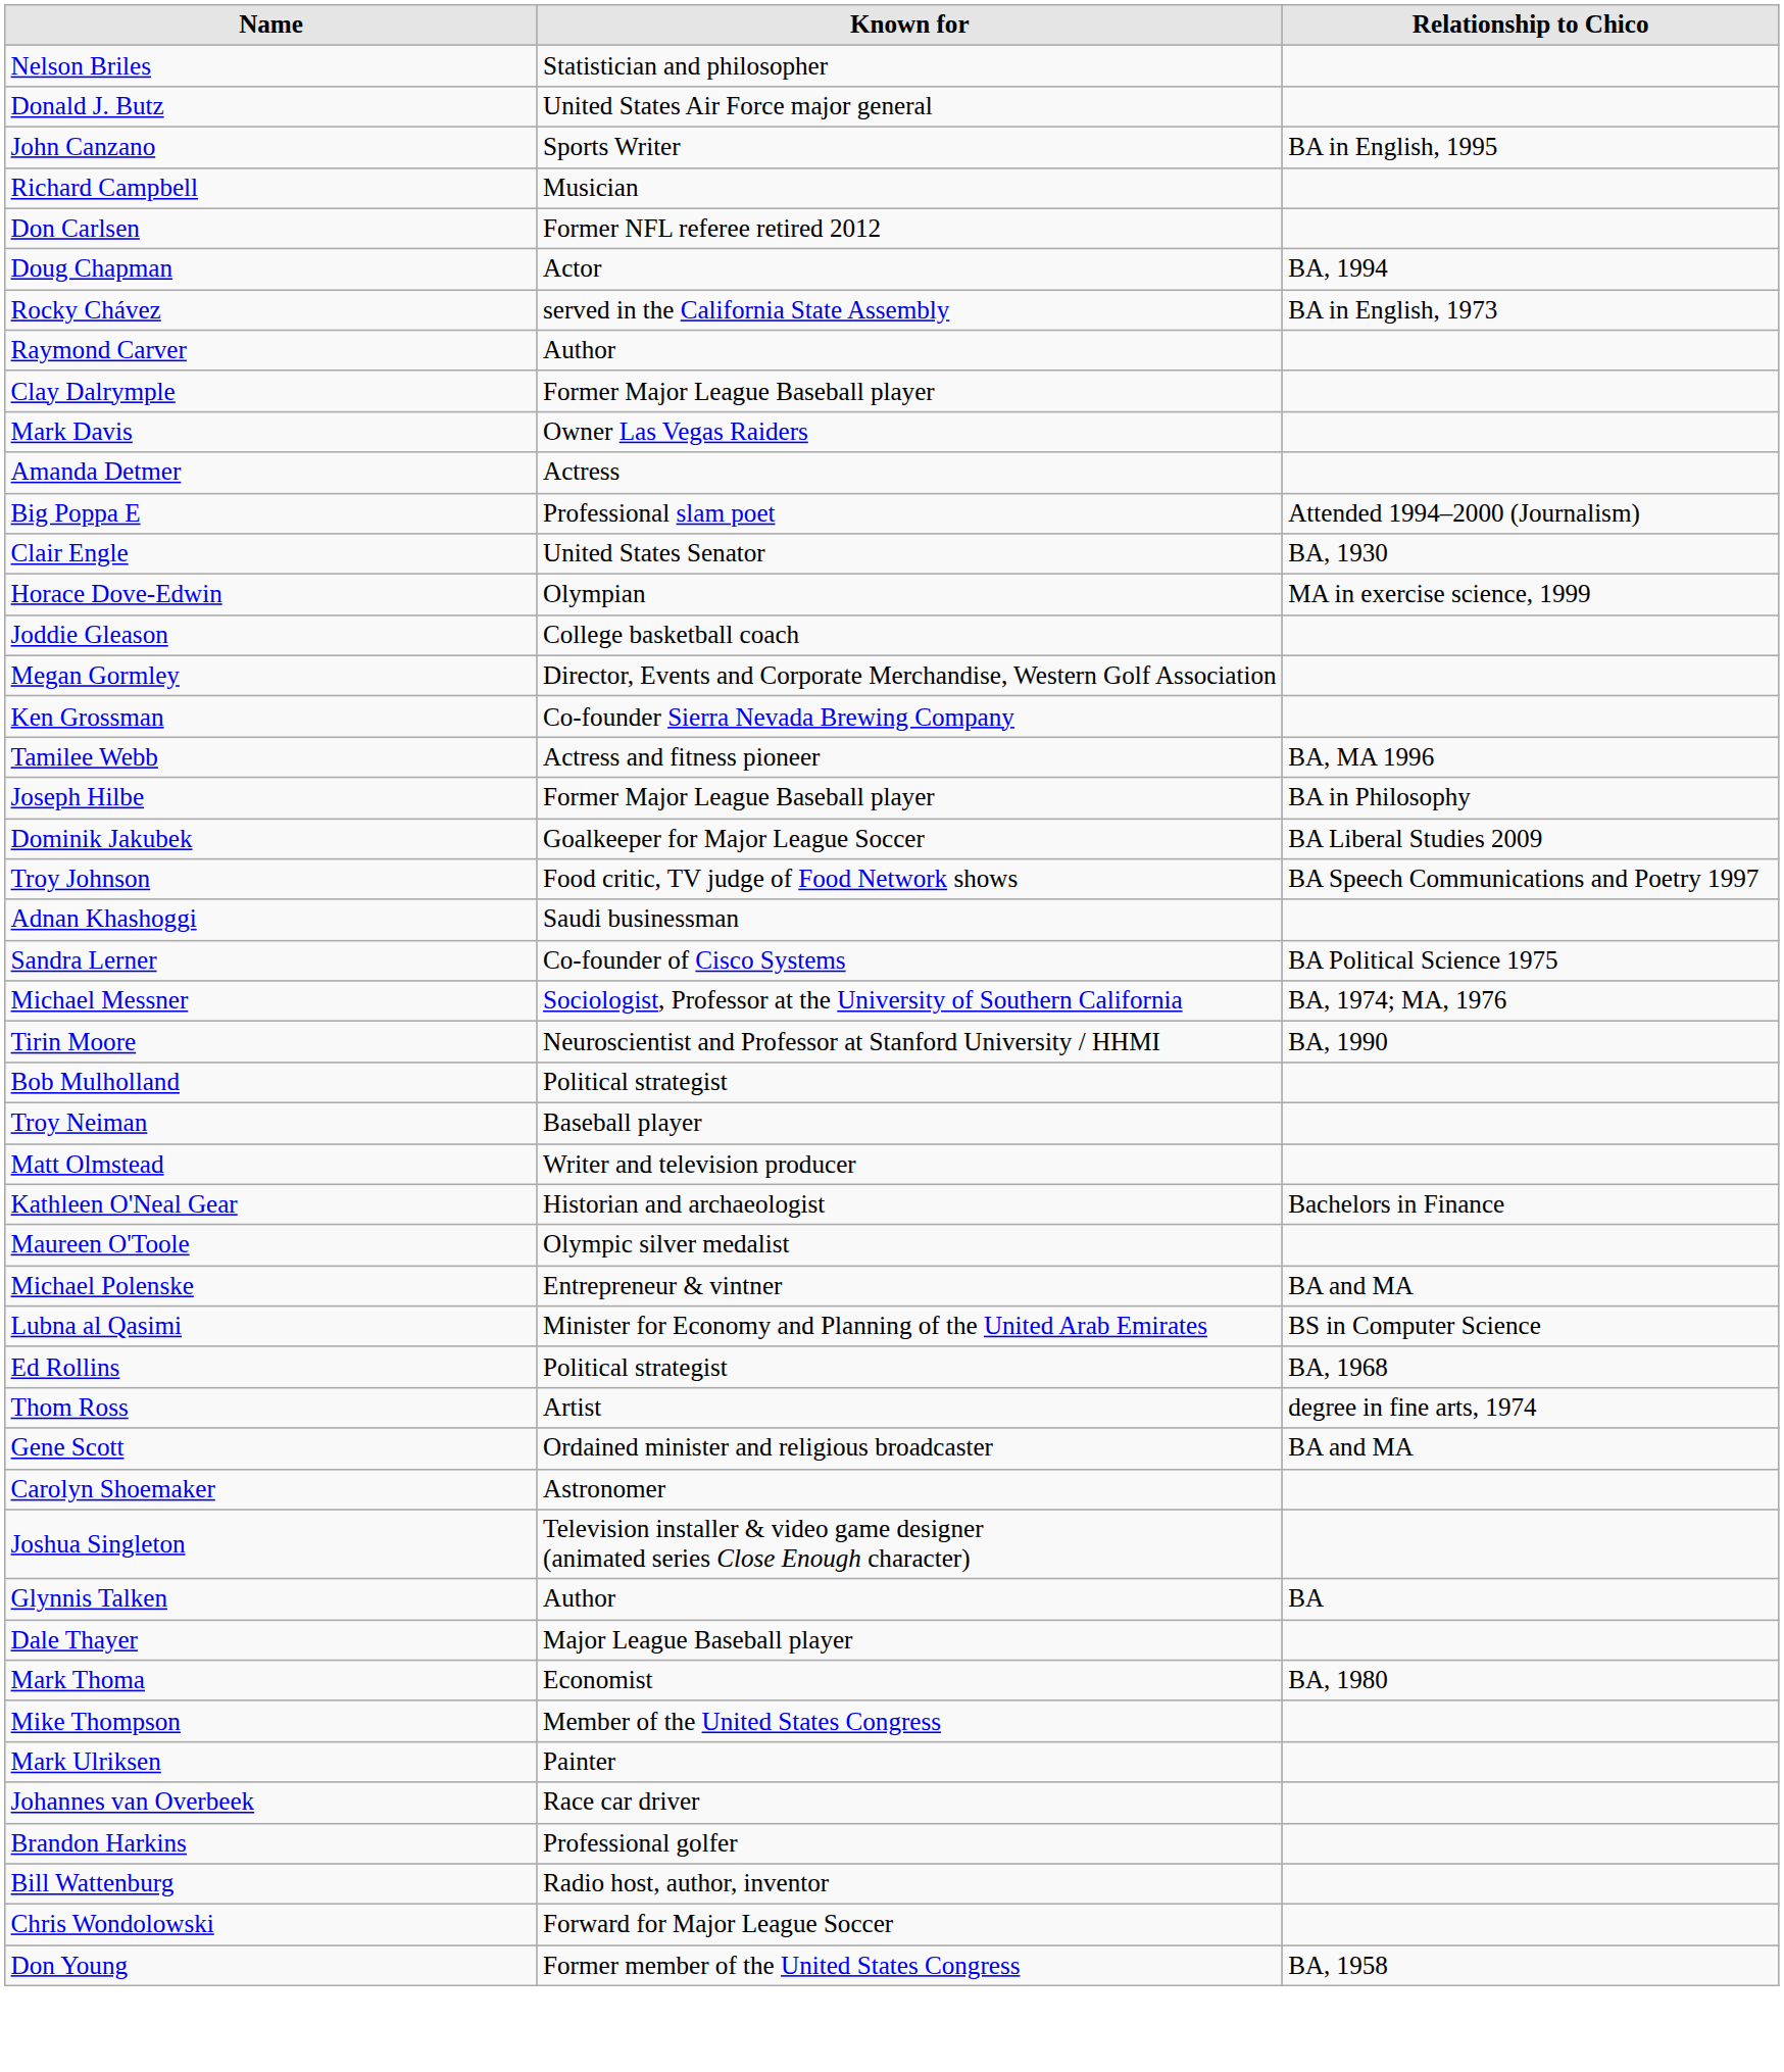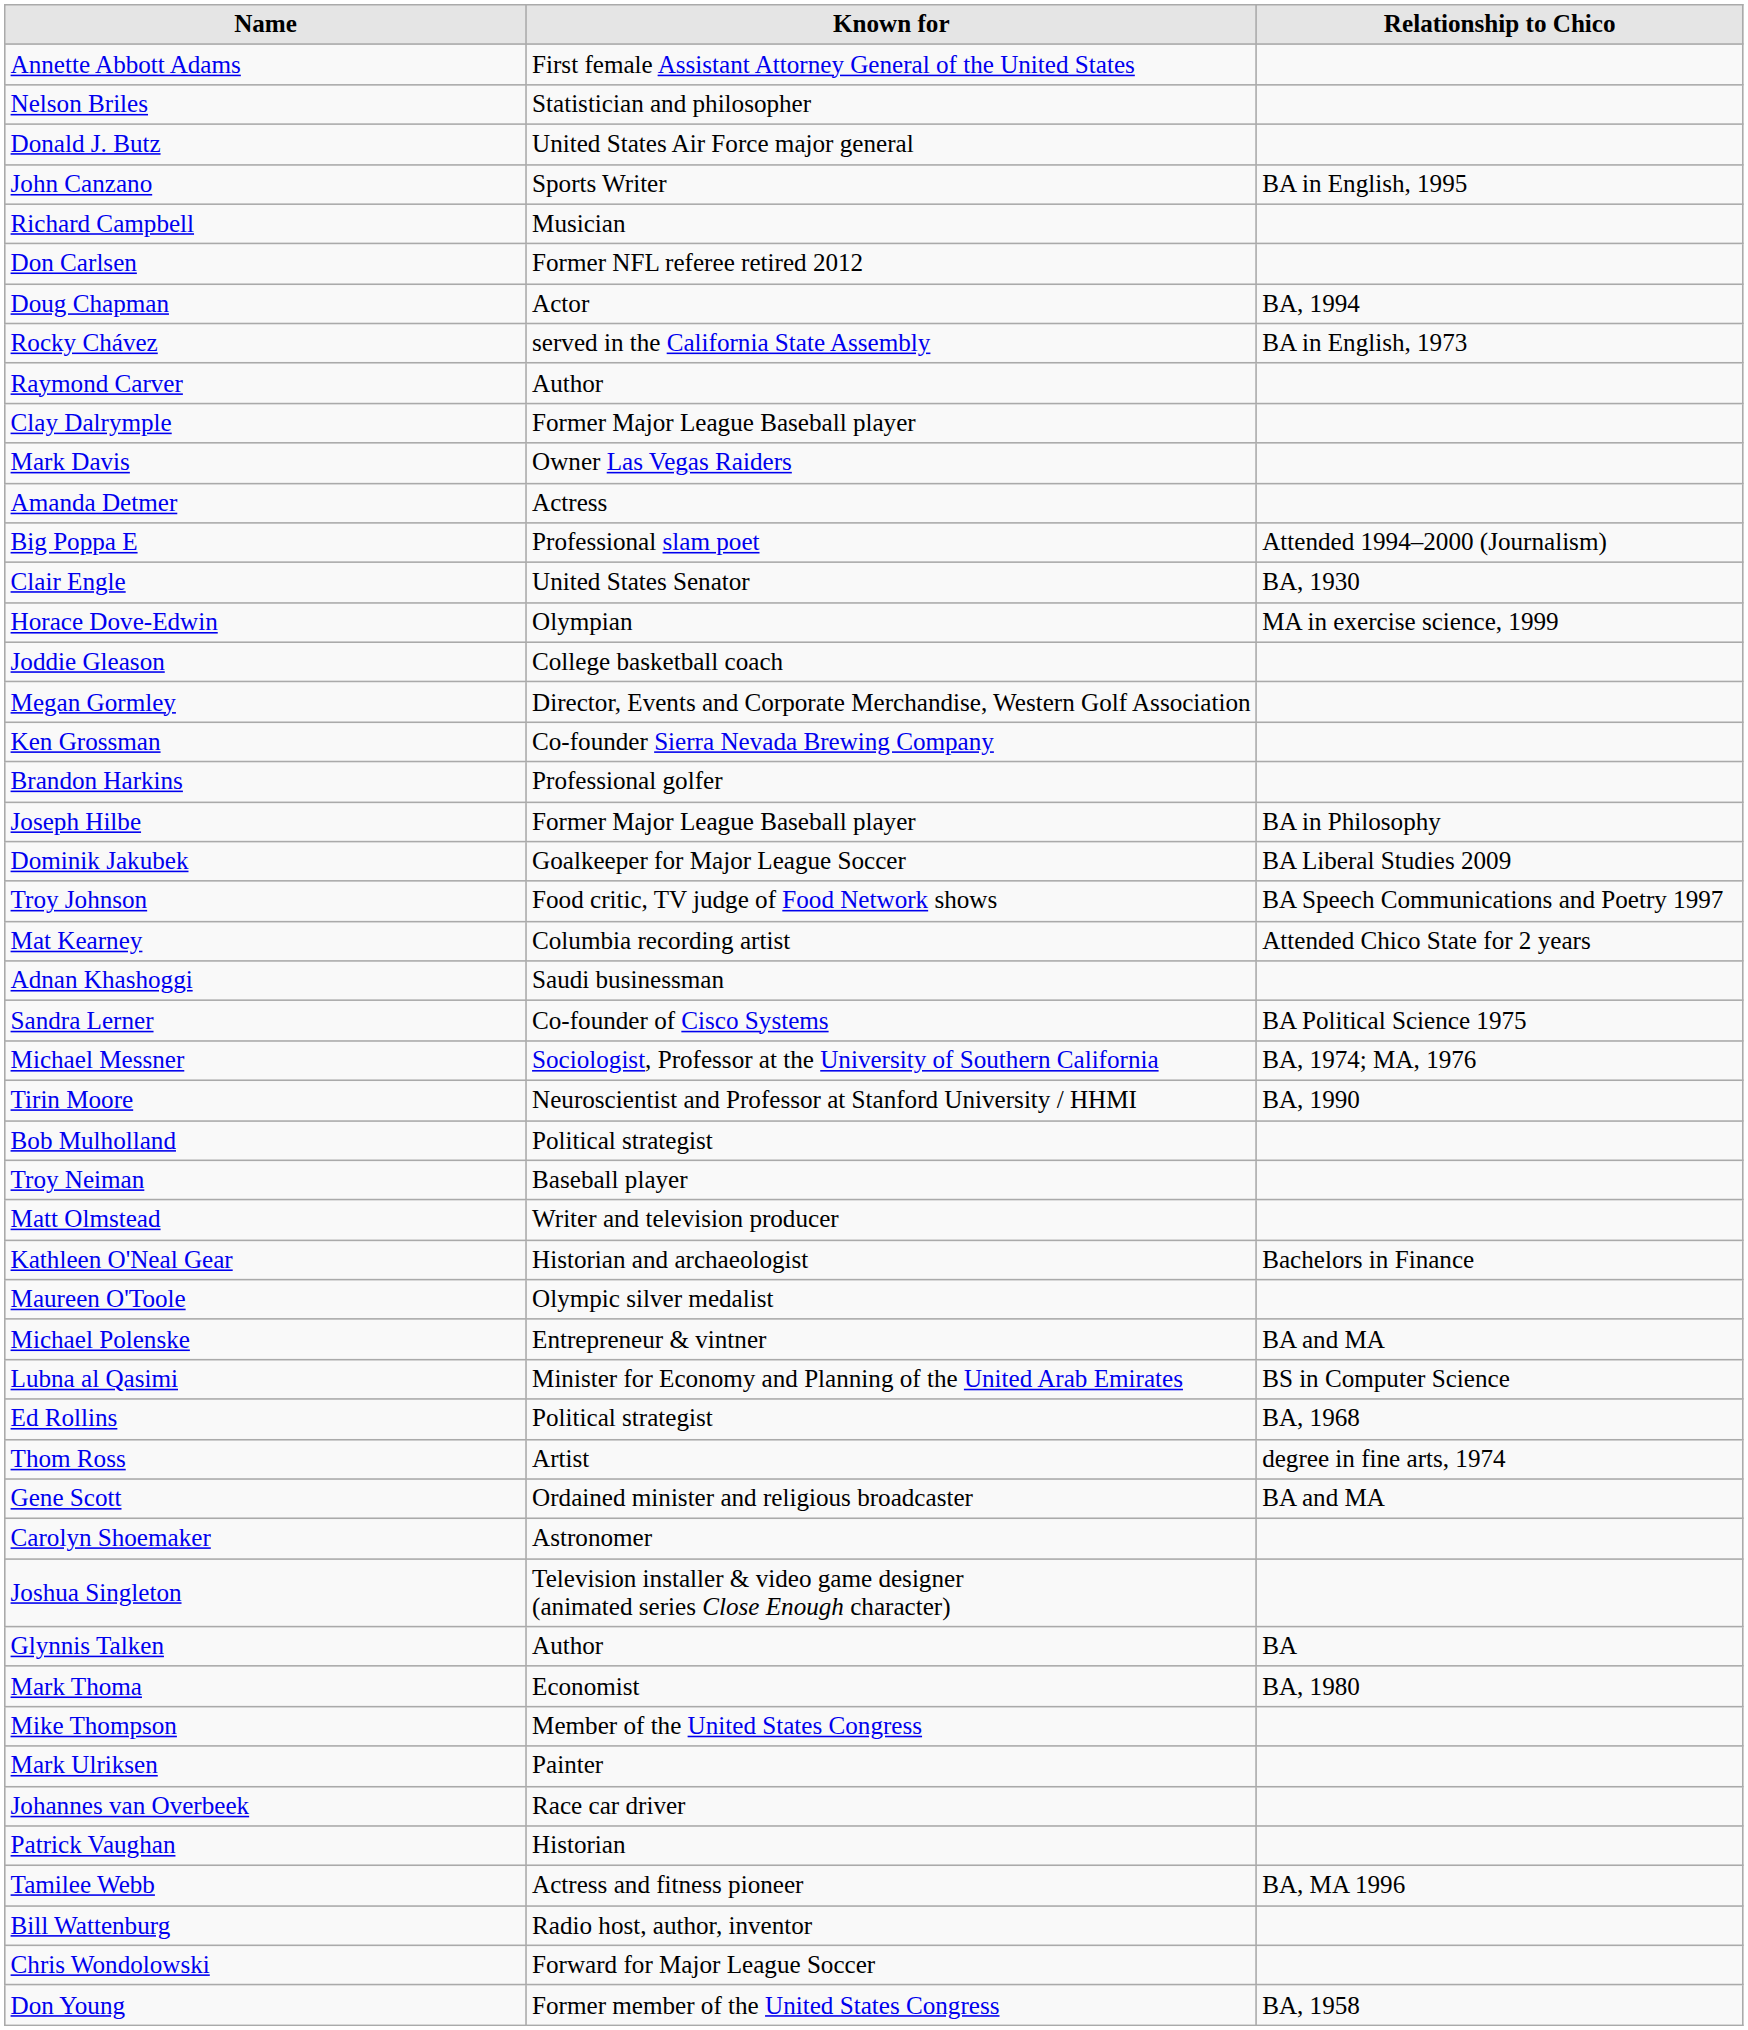 <table class="wikitable">
 <tr>
 <th style="background:#e5e5e5; width:30%;">Name</th>
 <th style="background:#e5e5e5; width:42%;">Known for</th>
 <th style="background:#e5e5e5; width:28%;">Relationship to Chico</th>
+</tr>
+<tr>
+<td><a href='#'>Annette Abbott Adams</a></td>
+<td>First female <a href='#'>Assistant Attorney General of the United States</a></td>
+<td></td>
 </tr>
 <tr>
 <td><a href='#'>Nelson Briles</a></td>
 <td>Statistician and philosopher</td>
 <td></td>
 </tr>
 <tr>
 <td><a href='#'>Donald J. Butz</a></td>
 <td>United States Air Force major general</td>
 <td></td>
 </tr>
 <tr>
 <td><a href='#'>John Canzano</a></td>
 <td>Sports Writer</td>
 <td>BA in English, 1995</td>
 </tr>
 <tr>
 <td><a href='#'>Richard Campbell</a></td>
 <td>Musician</td>
 <td></td>
 </tr>
 <tr>
 <td><a href='#'>Don Carlsen</a></td>
 <td>Former NFL referee retired 2012</td>
 <td></td>
 </tr>
 <tr>
 <td><a href='#'>Doug Chapman</a></td>
 <td>Actor</td>
 <td>BA, 1994</td>
 </tr>
 <tr>
 <td><a href='#'>Rocky Chávez</a></td>
 <td>served in the <a href='#'>California State Assembly</a></td>
 <td>BA in English, 1973</td>
 </tr>
 <tr>
 <td><a href='#'>Raymond Carver</a></td>
 <td>Author</td>
 <td></td>
 </tr>
 <tr>
 <td><a href='#'>Clay Dalrymple</a></td>
 <td>Former Major League Baseball player</td>
 <td></td>
 </tr>
 <tr>
 <td><a href='#'>Mark Davis</a></td>
 <td>Owner <a href='#'>Las Vegas Raiders</a></td>
 <td></td>
 </tr>
 <tr>
 <td><a href='#'>Amanda Detmer</a></td>
 <td>Actress</td>
 <td></td>
 </tr>
 <tr>
 <td><a href='#'>Big Poppa E</a></td>
 <td>Professional <a href='#'>slam poet</a></td>
 <td>Attended 1994–2000 (Journalism)</td>
 </tr>
 <tr>
 <td><a href='#'>Clair Engle</a></td>
 <td>United States Senator</td>
 <td>BA, 1930</td>
 </tr>
 <tr>
 <td><a href='#'>Horace Dove-Edwin</a></td>
 <td>Olympian</td>
 <td>MA in exercise science, 1999</td>
 </tr>
 <tr>
 <td><a href='#'>Joddie Gleason</a></td>
 <td>College basketball coach</td>
 <td></td>
 </tr>
 <tr>
 <td><a href='#'>Megan Gormley</a></td>
 <td>Director, Events and Corporate Merchandise, Western Golf Association</td>
 <td></td>
 </tr>
 <tr>
 <td><a href='#'>Ken Grossman</a></td>
 <td>Co-founder <a href='#'>Sierra Nevada Brewing Company</a></td>
 <td></td>
 </tr>
 <tr>
-<td><a href='#'>Tamilee Webb</a></td>
-<td>Actress and fitness pioneer</td>
-<td>BA, MA 1996</td>
+<td><a href='#'>Brandon Harkins</a></td>
+<td>Professional golfer</td>
+<td></td>
 </tr>
 <tr>
 <td><a href='#'>Joseph Hilbe</a></td>
 <td>Former Major League Baseball player</td>
 <td>BA in Philosophy</td>
 </tr>
 <tr>
 <td><a href='#'>Dominik Jakubek</a></td>
 <td>Goalkeeper for Major League Soccer</td>
 <td>BA Liberal Studies 2009</td>
 </tr>
 <tr>
 <td><a href='#'>Troy Johnson</a></td>
 <td>Food critic, TV judge of <a href='#'>Food Network</a> shows</td>
 <td>BA Speech Communications and Poetry 1997</td>
+</tr>
+<tr>
+<td><a href='#'>Mat Kearney</a></td>
+<td>Columbia recording artist</td>
+<td>Attended Chico State for 2 years</td>
 </tr>
 <tr>
 <td><a href='#'>Adnan Khashoggi</a></td>
 <td>Saudi businessman</td>
 <td></td>
 </tr>
 <tr>
 <td><a href='#'>Sandra Lerner</a></td>
 <td>Co-founder of <a href='#'>Cisco Systems</a></td>
 <td>BA Political Science 1975</td>
 </tr>
 <tr>
 <td><a href='#'>Michael Messner</a></td>
 <td><a href='#'>Sociologist</a>, Professor at the <a href='#'>University of Southern California</a></td>
 <td>BA, 1974; MA, 1976</td>
 </tr>
 <tr>
 <td><a href='#'>Tirin Moore</a></td>
 <td>Neuroscientist and Professor at Stanford University / HHMI</td>
 <td>BA, 1990</td>
 </tr>
 <tr>
 <td><a href='#'>Bob Mulholland</a></td>
 <td>Political strategist</td>
 <td></td>
 </tr>
 <tr>
 <td><a href='#'>Troy Neiman</a></td>
 <td>Baseball player</td>
 <td></td>
 </tr>
 <tr>
 <td><a href='#'>Matt Olmstead</a></td>
 <td>Writer and television producer</td>
 <td></td>
 </tr>
 <tr>
 <td><a href='#'>Kathleen O'Neal Gear</a></td>
 <td>Historian and archaeologist</td>
 <td>Bachelors in Finance</td>
 </tr>
 <tr>
 <td><a href='#'>Maureen O'Toole</a></td>
 <td>Olympic silver medalist</td>
 <td></td>
 </tr>
 <tr>
 <td><a href='#'>Michael Polenske</a></td>
 <td>Entrepreneur & vintner</td>
 <td>BA and MA</td>
 </tr>
 <tr>
 <td><a href='#'>Lubna al Qasimi</a></td>
 <td>Minister for Economy and Planning of the <a href='#'>United Arab Emirates</a></td>
 <td>BS in Computer Science</td>
 </tr>
 <tr>
 <td><a href='#'>Ed Rollins</a></td>
 <td>Political strategist</td>
 <td>BA, 1968</td>
 </tr>
 <tr>
 <td><a href='#'>Thom Ross</a></td>
 <td>Artist</td>
 <td>degree in fine arts, 1974</td>
 </tr>
 <tr>
 <td><a href='#'>Gene Scott</a></td>
 <td>Ordained minister and religious broadcaster</td>
 <td>BA and MA</td>
 </tr>
 <tr>
 <td><a href='#'>Carolyn Shoemaker</a></td>
 <td>Astronomer</td>
 <td></td>
 </tr>
 <tr>
 <td><a href='#'>Joshua Singleton</a></td>
 <td>Television installer & video game designer<br>(animated series <em>Close Enough</em> character)</td>
 <td></td>
 </tr>
 <tr>
 <td><a href='#'>Glynnis Talken</a></td>
 <td>Author</td>
 <td>BA</td>
 </tr>
 <tr>
-<td><a href='#'>Dale Thayer</a></td>
-<td>Major League Baseball player</td>
-<td></td>
-</tr>
-<tr>
 <td><a href='#'>Mark Thoma</a></td>
 <td>Economist</td>
 <td>BA, 1980</td>
 </tr>
 <tr>
 <td><a href='#'>Mike Thompson</a></td>
 <td>Member of the <a href='#'>United States Congress</a></td>
 <td></td>
 </tr>
 <tr>
 <td><a href='#'>Mark Ulriksen</a></td>
 <td>Painter</td>
 <td></td>
 </tr>
 <tr>
 <td><a href='#'>Johannes van Overbeek</a></td>
 <td>Race car driver</td>
 <td></td>
 </tr>
 <tr>
-<td><a href='#'>Brandon Harkins</a></td>
-<td>Professional golfer</td>
+<td><a href='#'>Patrick Vaughan</a></td>
+<td>Historian</td>
 <td></td>
+</tr>
+<tr>
+<td><a href='#'>Tamilee Webb</a></td>
+<td>Actress and fitness pioneer</td>
+<td>BA, MA 1996</td>
 </tr>
 <tr>
 <td><a href='#'>Bill Wattenburg</a></td>
 <td>Radio host, author, inventor</td>
 <td></td>
 </tr>
 <tr>
 <td><a href='#'>Chris Wondolowski</a></td>
 <td>Forward for Major League Soccer</td>
 <td></td>
 </tr>
 <tr>
 <td><a href='#'>Don Young</a></td>
 <td>Former member of the <a href='#'>United States Congress</a></td>
 <td>BA, 1958</td>
 </tr>
 </table>
